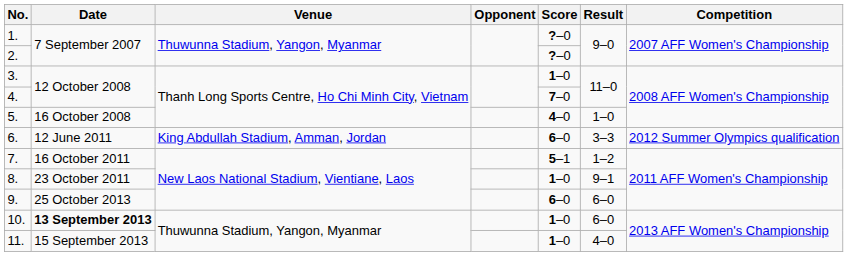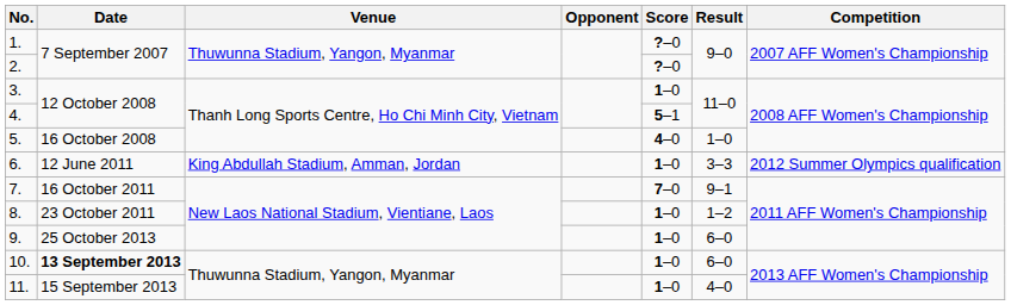 <table class="wikitable">
 <tr>
 <th>No.</th>
 <th>Date</th>
 <th>Venue</th>
 <th>Opponent</th>
 <th>Score</th>
 <th>Result</th>
 <th>Competition</th>
 </tr>
 <tr>
 <td>1.</td>
 <td rowspan=2>7 September 2007</td>
 <td rowspan=2><a href='#'>Thuwunna Stadium</a>, <a href='#'>Yangon</a>, <a href='#'>Myanmar</a></td>
 <td rowspan=2></td>
 <td align=center><strong>?</strong>–0</td>
 <td rowspan=2 align=center>9–0</td>
 <td rowspan=2><a href='#'>2007 AFF Women's Championship</a></td>
 </tr>
 <tr>
 <td>2.</td>
 <td align=center><strong>?</strong>–0</td>
 </tr>
 <tr>
 <td>3.</td>
 <td rowspan=2>12 October 2008</td>
 <td rowspan=3>Thanh Long Sports Centre, <a href='#'>Ho Chi Minh City</a>, <a href='#'>Vietnam</a></td>
 <td rowspan=2></td>
 <td align=center><strong>1</strong>–0</td>
 <td rowspan=2 align=center>11–0</td>
 <td rowspan=3><a href='#'>2008 AFF Women's Championship</a></td>
 </tr>
 <tr>
 <td>4.</td>
-<td align=center><strong>7</strong>–0</td>
+<td align=center><strong>5</strong>–1</td>
 </tr>
 <tr>
 <td>5.</td>
 <td>16 October 2008</td>
 <td></td>
 <td align=center><strong>4</strong>–0</td>
 <td align=center>1–0</td>
 </tr>
 <tr>
 <td>6.</td>
 <td>12 June 2011</td>
 <td><a href='#'>King Abdullah Stadium</a>, <a href='#'>Amman</a>, <a href='#'>Jordan</a></td>
 <td></td>
-<td align=center><strong>6</strong>–0</td>
+<td align=center><strong>1</strong>–0</td>
 <td align=center>3–3</td>
 <td><a href='#'>2012 Summer Olympics qualification</a></td>
 </tr>
 <tr>
 <td>7.</td>
 <td>16 October 2011</td>
 <td rowspan="3"><a href='#'>New Laos National Stadium</a>, <a href='#'>Vientiane</a>, <a href='#'>Laos</a></td>
 <td></td>
-<td align=center><strong>5</strong>–1</td>
-<td align=center>1–2</td>
+<td align=center><strong>7</strong>–0</td>
+<td align=center>9–1</td>
 <td rowspan="3"><a href='#'>2011 AFF Women's Championship</a></td>
 </tr>
 <tr>
 <td>8.</td>
 <td>23 October 2011</td>
 <td></td>
 <td align=center><strong>1</strong>–0</td>
-<td align=center>9–1</td>
+<td align=center>1–2</td>
 </tr>
 <tr>
 <td>9.</td>
 <td>25 October 2013</td>
 <td></td>
-<td align=center><strong>6</strong>–0</td>
+<td align=center><strong>1</strong>–0</td>
 <td align=center>6–0</td>
 </tr>
 <tr>
 <td>10.</td>
 <td><strong>13 September 2013</strong></td>
 <td rowspan="2">Thuwunna Stadium, Yangon, Myanmar</td>
 <td></td>
 <td align=center><strong>1</strong>–0</td>
 <td align=center>6–0</td>
 <td rowspan="2"><a href='#'>2013 AFF Women's Championship</a></td>
 </tr>
 <tr>
 <td>11.</td>
 <td>15 September 2013</td>
 <td></td>
 <td align=center><strong>1</strong>–0</td>
 <td align=center>4–0</td>
 </tr>
 </table>
